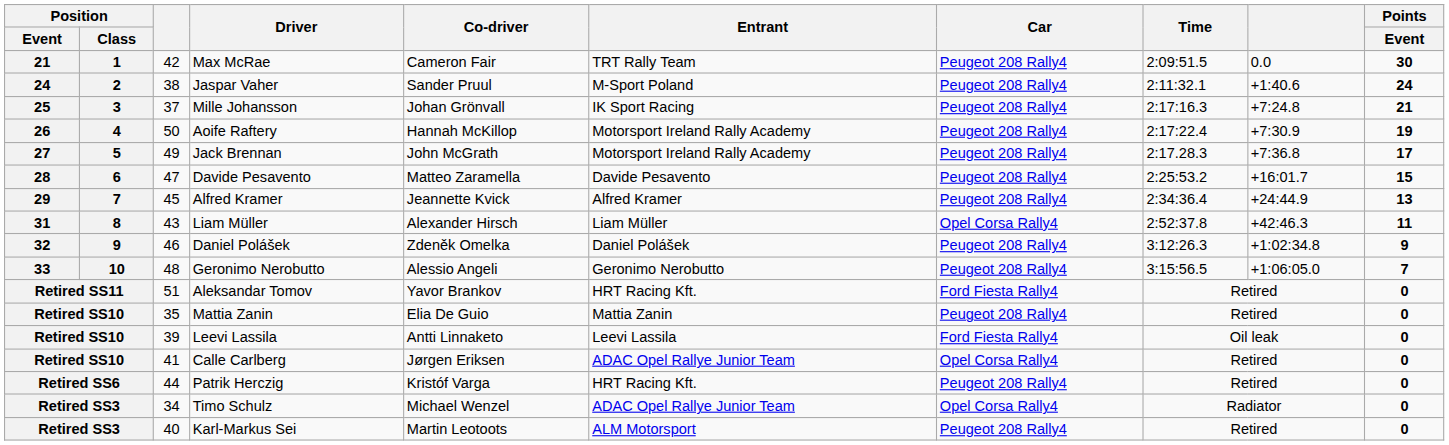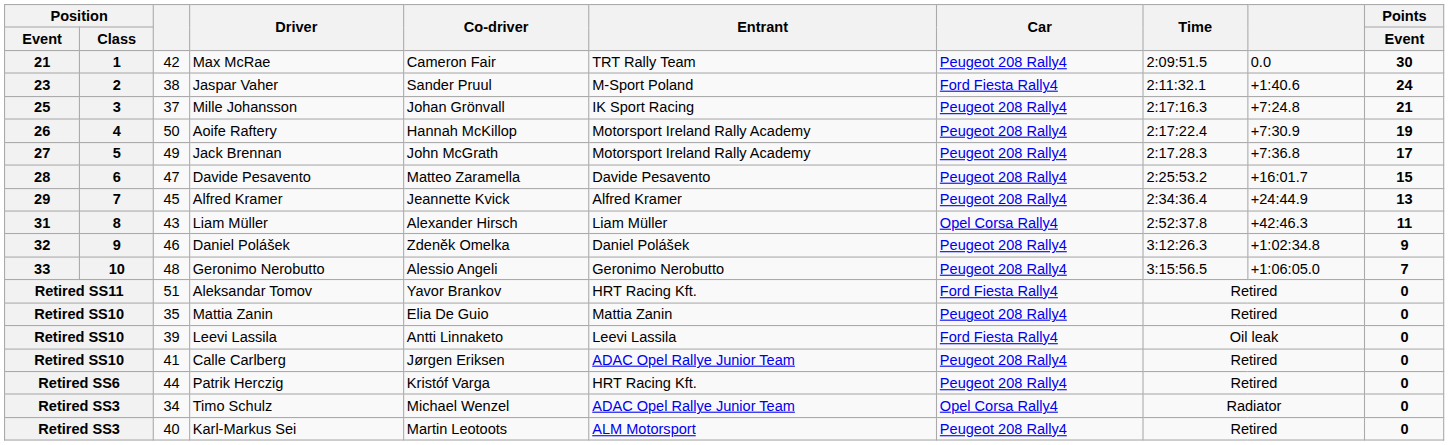 <table class="wikitable" width="85%" style="font-size: 85%;">
 <tr>
 <th colspan="2">Position</th>
 <th rowspan="2"></th>
 <th rowspan="2">Driver</th>
 <th rowspan="2">Co-driver</th>
 <th rowspan="2">Entrant</th>
 <th rowspan="2">Car</th>
 <th rowspan="2">Time</th>
 <th rowspan="2"></th>
 <th>Points</th>
 </tr>
 <tr>
 <th>Event</th>
 <th>Class</th>
 <th>Event</th>
 </tr>
 <tr>
 <th>21</th>
 <th>1</th>
 <td align="center">42</td>
 <td>Max McRae</td>
 <td>Cameron Fair</td>
 <td>TRT Rally Team</td>
 <td><a href='#'>Peugeot 208 Rally4</a></td>
 <td>2:09:51.5</td>
 <td>0.0</td>
 <td align="center"><strong>30</strong></td>
 </tr>
 <tr>
-<th>24</th>
+<th>23</th>
 <th>2</th>
 <td align="center">38</td>
 <td>Jaspar Vaher</td>
 <td>Sander Pruul</td>
 <td>M-Sport Poland</td>
-<td><a href='#'>Peugeot 208 Rally4</a></td>
+<td><a href='#'>Ford Fiesta Rally4</a></td>
 <td>2:11:32.1</td>
 <td>+1:40.6</td>
 <td align="center"><strong>24</strong></td>
 </tr>
 <tr>
 <th>25</th>
 <th>3</th>
 <td align="center">37</td>
 <td>Mille Johansson</td>
 <td>Johan Grönvall</td>
 <td>IK Sport Racing</td>
 <td><a href='#'>Peugeot 208 Rally4</a></td>
 <td>2:17:16.3</td>
 <td>+7:24.8</td>
 <td align="center"><strong>21</strong></td>
 </tr>
 <tr>
 <th>26</th>
 <th>4</th>
 <td align="center">50</td>
 <td>Aoife Raftery</td>
 <td>Hannah McKillop</td>
 <td>Motorsport Ireland Rally Academy</td>
 <td><a href='#'>Peugeot 208 Rally4</a></td>
 <td>2:17:22.4</td>
 <td>+7:30.9</td>
 <td align="center"><strong>19</strong></td>
 </tr>
 <tr>
 <th>27</th>
 <th>5</th>
 <td align="center">49</td>
 <td>Jack Brennan</td>
 <td>John McGrath</td>
 <td>Motorsport Ireland Rally Academy</td>
 <td><a href='#'>Peugeot 208 Rally4</a></td>
 <td>2:17.28.3</td>
 <td>+7:36.8</td>
 <td align="center"><strong>17</strong></td>
 </tr>
 <tr>
 <th>28</th>
 <th>6</th>
 <td align="center">47</td>
 <td>Davide Pesavento</td>
 <td>Matteo Zaramella</td>
 <td>Davide Pesavento</td>
 <td><a href='#'>Peugeot 208 Rally4</a></td>
 <td>2:25:53.2</td>
 <td>+16:01.7</td>
 <td align="center"><strong>15</strong></td>
 </tr>
 <tr>
 <th>29</th>
 <th>7</th>
 <td align="center">45</td>
 <td>Alfred Kramer</td>
 <td>Jeannette Kvick</td>
 <td>Alfred Kramer</td>
 <td><a href='#'>Peugeot 208 Rally4</a></td>
 <td>2:34:36.4</td>
 <td>+24:44.9</td>
 <td align="center"><strong>13</strong></td>
 </tr>
 <tr>
 <th>31</th>
 <th>8</th>
 <td align="center">43</td>
 <td>Liam Müller</td>
 <td>Alexander Hirsch</td>
 <td>Liam Müller</td>
 <td><a href='#'>Opel Corsa Rally4</a></td>
 <td>2:52:37.8</td>
 <td>+42:46.3</td>
 <td align="center"><strong>11</strong></td>
 </tr>
 <tr>
 <th>32</th>
 <th>9</th>
 <td align="center">46</td>
 <td>Daniel Polášek</td>
 <td>Zdeněk Omelka</td>
 <td>Daniel Polášek</td>
 <td><a href='#'>Peugeot 208 Rally4</a></td>
 <td>3:12:26.3</td>
 <td>+1:02:34.8</td>
 <td align="center"><strong>9</strong></td>
 </tr>
 <tr>
 <th>33</th>
 <th>10</th>
 <td align="center">48</td>
 <td>Geronimo Nerobutto</td>
 <td>Alessio Angeli</td>
 <td>Geronimo Nerobutto</td>
 <td><a href='#'>Peugeot 208 Rally4</a></td>
 <td>3:15:56.5</td>
 <td>+1:06:05.0</td>
 <td align="center"><strong>7</strong></td>
 </tr>
 <tr>
 <th colspan="2">Retired SS11</th>
 <td align="center">51</td>
 <td>Aleksandar Tomov</td>
 <td>Yavor Brankov</td>
 <td>HRT Racing Kft.</td>
 <td><a href='#'>Ford Fiesta Rally4</a></td>
 <td colspan="2" align="center">Retired</td>
 <td align="center"><strong>0</strong></td>
 </tr>
 <tr>
 <th colspan="2">Retired SS10</th>
 <td align="center">35</td>
 <td>Mattia Zanin</td>
 <td>Elia De Guio</td>
 <td>Mattia Zanin</td>
 <td><a href='#'>Peugeot 208 Rally4</a></td>
 <td colspan="2" align="center">Retired</td>
 <td align="center"><strong>0</strong></td>
 </tr>
 <tr>
 <th colspan="2">Retired SS10</th>
 <td align="center">39</td>
 <td>Leevi Lassila</td>
 <td>Antti Linnaketo</td>
 <td>Leevi Lassila</td>
 <td><a href='#'>Ford Fiesta Rally4</a></td>
 <td colspan="2" align="center">Oil leak</td>
 <td align="center"><strong>0</strong></td>
 </tr>
 <tr>
 <th colspan="2">Retired SS10</th>
 <td align="center">41</td>
 <td>Calle Carlberg</td>
 <td>Jørgen Eriksen</td>
 <td><a href='#'>ADAC Opel Rallye Junior Team</a></td>
-<td><a href='#'>Opel Corsa Rally4</a></td>
+<td><a href='#'>Peugeot 208 Rally4</a></td>
 <td colspan="2" align="center">Retired</td>
 <td align="center"><strong>0</strong></td>
 </tr>
 <tr>
 <th colspan="2">Retired SS6</th>
 <td align="center">44</td>
 <td>Patrik Herczig</td>
 <td>Kristóf Varga</td>
 <td>HRT Racing Kft.</td>
 <td><a href='#'>Peugeot 208 Rally4</a></td>
 <td colspan="2" align="center">Retired</td>
 <td align="center"><strong>0</strong></td>
 </tr>
 <tr>
 <th colspan="2">Retired SS3</th>
 <td align="center">34</td>
 <td>Timo Schulz</td>
 <td>Michael Wenzel</td>
 <td><a href='#'>ADAC Opel Rallye Junior Team</a></td>
 <td><a href='#'>Opel Corsa Rally4</a></td>
 <td colspan="2" align="center">Radiator</td>
 <td align="center"><strong>0</strong></td>
 </tr>
 <tr>
 <th colspan="2">Retired SS3</th>
 <td align="center">40</td>
 <td>Karl-Markus Sei</td>
 <td>Martin Leotoots</td>
 <td><a href='#'>ALM Motorsport</a></td>
 <td><a href='#'>Peugeot 208 Rally4</a></td>
 <td colspan="2" align="center">Retired</td>
 <td align="center"><strong>0</strong></td>
 </tr>
 </table>
